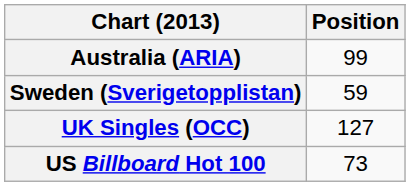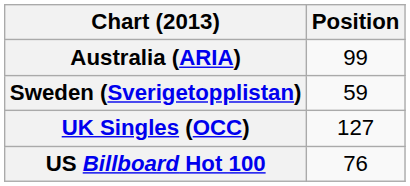 <table class="wikitable plainrowheaders sortable" style="text-align:center">
 <tr>
 <th scope="col">Chart (2013)</th>
 <th scope="col">Position</th>
 </tr>
 <tr>
 <th scope="row">Australia (<a href='#'>ARIA</a>)</th>
 <td>99</td>
 </tr>
 <tr>
 <th scope="row">Sweden (<a href='#'>Sverigetopplistan</a>)</th>
 <td>59</td>
 </tr>
 <tr>
 <th scope="row"><a href='#'>UK Singles</a> (<a href='#'>OCC</a>)</th>
 <td>127</td>
 </tr>
 <tr>
 <th scope="row">US <a href='#'><em>Billboard</em> Hot 100</a></th>
-<td>73</td>
+<td>76</td>
 </tr>
 </table>
